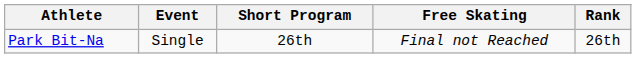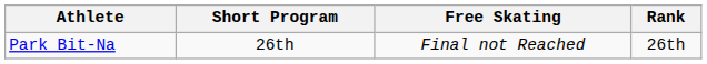 <table class=wikitable style="font-size:90%; text-align:center; width:40%">
 <tr>
 <th>Athlete</th>
-<th>Event</th>
 <th>Short Program</th>
 <th>Free Skating</th>
 <th>Rank</th>
 </tr>
 <tr>
 <td rowspan=1 align=left><a href='#'>Park Bit-Na</a></td>
-<td>Single</td>
 <td>26th</td>
 <td><em>Final not Reached</em></td>
 <td>26th</td>
 </tr>
 </table>
